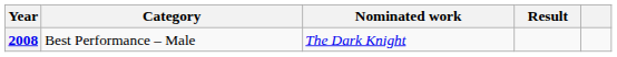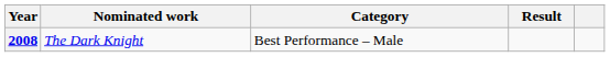 <table class="wikitable sortable">
 <tr>
 <th style="width:6%;" scope="col">Year</th>
+<th style="width:35%;" scope="col">Nominated work</th>
 <th style="width:43%;" scope="col">Category</th>
-<th style="width:35%;" scope="col">Nominated work</th>
 <th style="width:11%;" scope="col">Result</th>
 <th style="width:5%;" scope="col" class="unsortable"></th>
 </tr>
 <tr>
 <th scope="row" style="text-align:center;"><a href='#'>2008</a></th>
+<td><em><a href='#'>The Dark Knight</a></em></td>
 <td>Best Performance – Male</td>
-<td><em><a href='#'>The Dark Knight</a></em></td>
 <td></td>
 <td style="text-align:center;"></td>
 </tr>
 </table>
